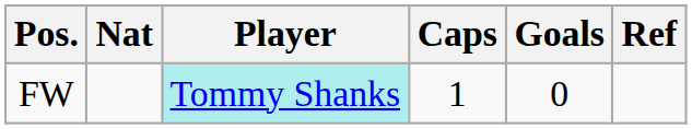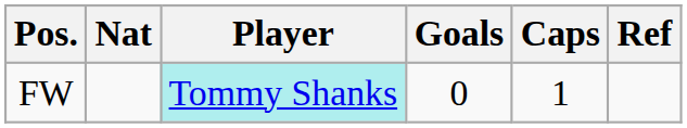 <table class="wikitable" style="text-align:center; border:1px #aaa solid;">
 <tr>
 <th>Pos.</th>
 <th>Nat</th>
 <th>Player</th>
+<th>Goals</th>
 <th>Caps</th>
-<th>Goals</th>
 <th>Ref</th>
 </tr>
 <tr>
 <td>FW</td>
 <td></td>
 <td style="background: paleturquoise; text-align:left;"><a href='#'>Tommy Shanks</a></td>
+<td>0</td>
 <td>1</td>
-<td>0</td>
 <td></td>
 </tr>
 </table>
